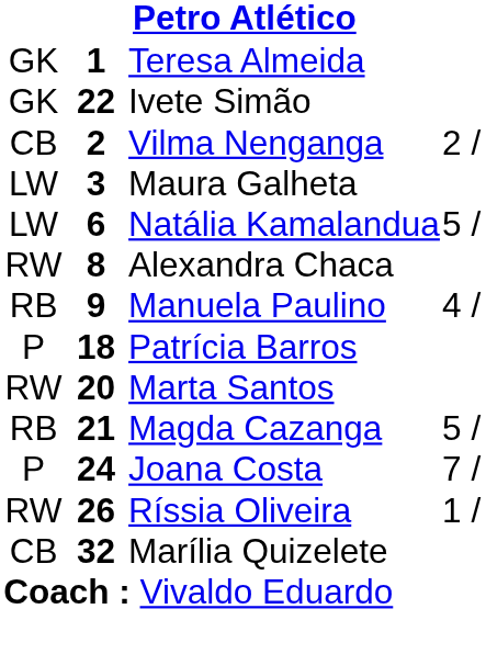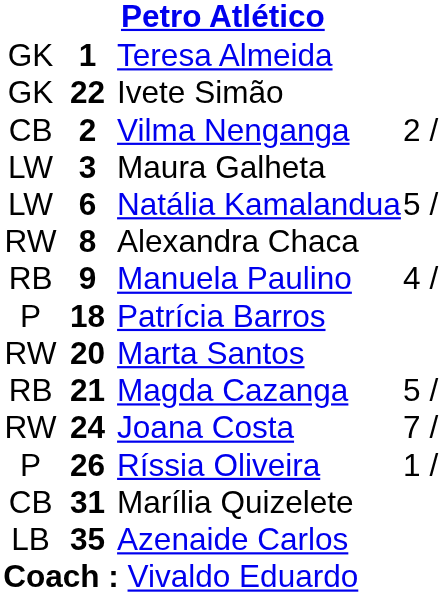 <table cellspacing="1" cellpadding="0" style="text-align:center; font-size: 90%">
 <tr>
 <td colspan=6 align=center><strong><a href='#'>Petro Atlético</a></strong></td>
 </tr>
 <tr>
 <th width="25"></th>
 <th width="25"></th>
 </tr>
 <tr>
 <td>GK</td>
 <td><strong>1</strong></td>
 <td align="left"> <a href='#'>Teresa Almeida</a></td>
 <td></td>
 <td></td>
 <td></td>
 </tr>
 <tr>
 <td>GK</td>
 <td><strong>22</strong></td>
 <td align="left"> Ivete Simão</td>
 <td></td>
 <td></td>
 <td></td>
 </tr>
 <tr>
 <td>CB</td>
 <td><strong>2</strong></td>
 <td align="left"> <a href='#'>Vilma Nenganga</a></td>
 <td>2 /</td>
 <td></td>
 <td></td>
 </tr>
 <tr>
 <td>LW</td>
 <td><strong>3</strong></td>
 <td align="left"> Maura Galheta</td>
 <td></td>
 <td></td>
 <td></td>
 </tr>
 <tr>
 <td>LW</td>
 <td><strong>6</strong></td>
 <td align="left"> <a href='#'>Natália Kamalandua</a></td>
 <td>5 /</td>
 <td></td>
 <td></td>
 </tr>
 <tr>
 <td>RW</td>
 <td><strong>8</strong></td>
 <td align="left"> Alexandra Chaca</td>
 <td></td>
 <td></td>
 <td></td>
 </tr>
 <tr>
 <td>RB</td>
 <td><strong>9</strong></td>
 <td align="left"> <a href='#'>Manuela Paulino</a></td>
 <td>4 /</td>
 <td></td>
 <td></td>
 </tr>
 <tr>
 <td>P</td>
 <td><strong>18</strong></td>
 <td align="left"> <a href='#'>Patrícia Barros</a></td>
 <td></td>
 <td></td>
 <td></td>
 </tr>
 <tr>
 <td>RW</td>
 <td><strong>20</strong></td>
 <td align="left"> <a href='#'>Marta Santos</a></td>
 <td></td>
 <td></td>
 <td></td>
 </tr>
 <tr>
 <td>RB</td>
 <td><strong>21</strong></td>
 <td align="left"> <a href='#'>Magda Cazanga</a></td>
 <td>5 /</td>
 <td></td>
 <td></td>
 </tr>
 <tr>
-<td>P</td>
+<td>RW</td>
 <td><strong>24</strong></td>
 <td align="left"> <a href='#'>Joana Costa</a></td>
 <td>7 /</td>
 <td></td>
 <td></td>
 </tr>
 <tr>
-<td>RW</td>
+<td>P</td>
 <td><strong>26</strong></td>
 <td align="left"> <a href='#'>Ríssia Oliveira</a></td>
 <td>1 /</td>
 <td></td>
 <td></td>
 </tr>
 <tr>
 <td>CB</td>
-<td><strong>32</strong></td>
+<td><strong>31</strong></td>
 <td align="left"> Marília Quizelete</td>
+<td></td>
+<td></td>
+<td></td>
+</tr>
+<tr>
+<td>LB</td>
+<td><strong>35</strong></td>
+<td align="left"> <a href='#'>Azenaide Carlos</a></td>
 <td></td>
 <td></td>
 <td></td>
 </tr>
 <tr>
 <td colspan=4 align="left"><strong>Coach :</strong>  <a href='#'>Vivaldo Eduardo</a></td>
 </tr>
 </table>
